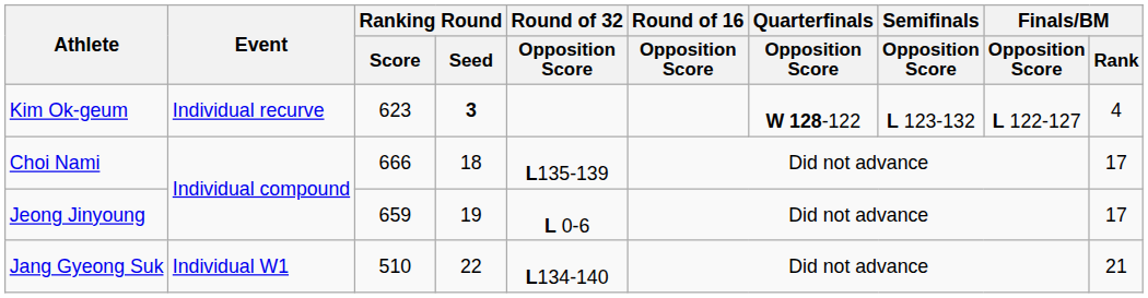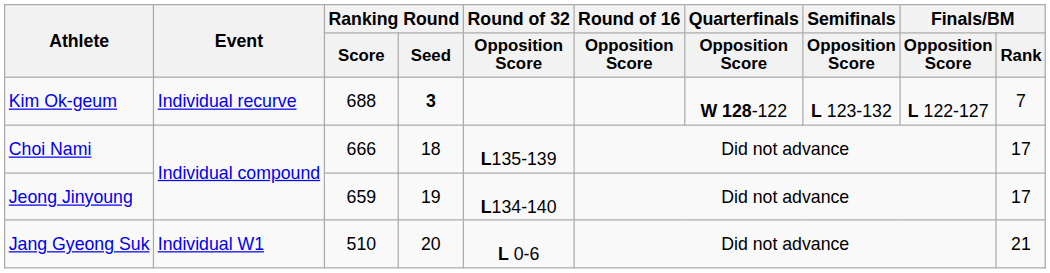 <table class="wikitable" style="text-align: center; font-size:90%">
 <tr>
 <th rowspan="2">Athlete</th>
 <th rowspan="2">Event</th>
 <th colspan="2">Ranking Round</th>
 <th>Round of 32</th>
 <th>Round of 16</th>
 <th>Quarterfinals</th>
 <th>Semifinals</th>
 <th colspan="2">Finals/BM</th>
 </tr>
 <tr style="font-size:95%">
 <th>Score</th>
 <th>Seed</th>
 <th>Opposition<br>Score</th>
 <th>Opposition<br>Score</th>
 <th>Opposition<br>Score</th>
 <th>Opposition<br>Score</th>
 <th>Opposition<br>Score</th>
 <th>Rank</th>
 </tr>
 <tr>
 <td align=left><a href='#'>Kim Ok-geum</a></td>
 <td align=left><a href='#'>Individual recurve</a></td>
-<td>623</td>
+<td>688</td>
 <td><strong>3</strong></td>
 <td></td>
 <td></td>
 <td><br><strong>W 128</strong>-122</td>
 <td><br><strong>L</strong> 123-132</td>
 <td><br><strong>L</strong> 122-127</td>
-<td>4</td>
+<td>7</td>
 </tr>
 <tr>
 <td align=left><a href='#'>Choi Nami</a></td>
 <td align=left rowspan=2><a href='#'>Individual compound</a></td>
 <td>666</td>
 <td>18</td>
 <td><br><strong>L</strong>135-139</td>
 <td colspan=4>Did not advance</td>
 <td>17</td>
 </tr>
 <tr>
 <td align=left><a href='#'>Jeong Jinyoung</a></td>
 <td>659</td>
 <td>19</td>
-<td><br><strong>L</strong> 0-6</td>
+<td><br><strong>L</strong>134-140</td>
 <td colspan=4>Did not advance</td>
 <td>17</td>
 </tr>
 <tr>
 <td align=left><a href='#'>Jang Gyeong Suk</a></td>
 <td align=left><a href='#'>Individual W1</a></td>
 <td>510</td>
-<td>22</td>
-<td><br><strong>L</strong>134-140</td>
+<td>20</td>
+<td><br><strong>L</strong> 0-6</td>
 <td colspan=4>Did not advance</td>
 <td>21</td>
 </tr>
 </table>
